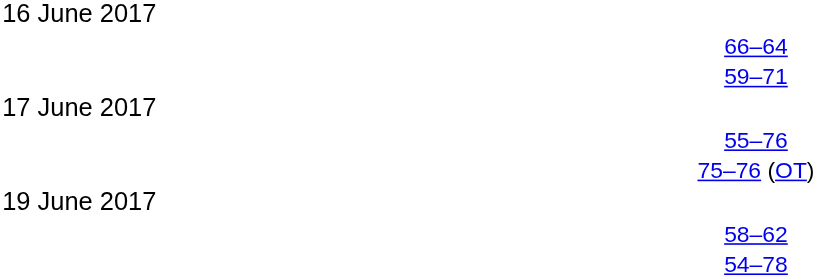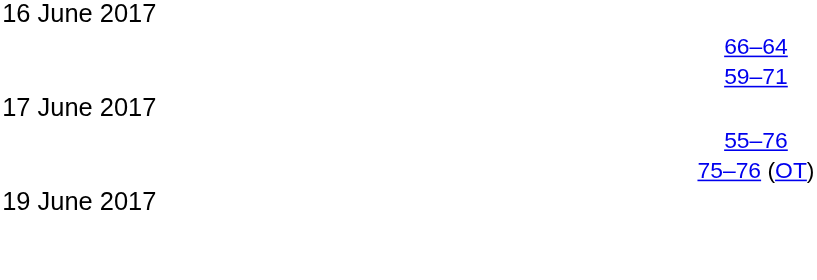 <table style="width:100%;" cellspacing="1">
 <tr>
 <th width=25%></th>
 <th width=2%></th>
 <th width=6%></th>
 <th width=2%></th>
 <th width=25%></th>
 </tr>
 <tr>
 <td>16 June 2017</td>
 </tr>
 <tr style=font-size:90%>
 <td align=right></td>
 <td></td>
 <td align=center><a href='#'>66–64</a></td>
 <td></td>
 <td></td>
 <td></td>
 </tr>
 <tr style=font-size:90%>
 <td align=right></td>
 <td></td>
 <td align=center><a href='#'>59–71</a></td>
 <td></td>
 <td></td>
 <td></td>
 </tr>
 <tr>
 <td>17 June 2017</td>
 </tr>
 <tr style=font-size:90%>
 <td align=right></td>
 <td></td>
 <td align=center><a href='#'>55–76</a></td>
 <td></td>
 <td></td>
 <td></td>
 </tr>
 <tr style=font-size:90%>
 <td align=right></td>
 <td></td>
 <td align=center><a href='#'>75–76</a> (<a href='#'>OT</a>)</td>
 <td></td>
 <td></td>
 <td></td>
 </tr>
 <tr>
 <td>19 June 2017</td>
 </tr>
-<tr style=font-size:90%>
-<td align=right></td>
-<td></td>
-<td align=center><a href='#'>58–62</a></td>
-<td></td>
-<td></td>
-<td></td>
-</tr>
-<tr style=font-size:90%>
-<td align=right></td>
-<td></td>
-<td align=center><a href='#'>54–78</a></td>
-<td></td>
-<td></td>
-<td></td>
-</tr>
 </table>
